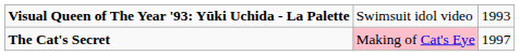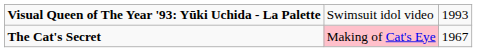 <table class="wikitable">
 <tr>
 <td><strong>Visual Queen of The Year '93: Yūki Uchida - La Palette</strong></td>
 <td>Swimsuit idol video</td>
 <td>1993</td>
 </tr>
 <tr>
 <td><strong>The Cat's Secret</strong></td>
 <td style="background: pink;">Making of <a href='#'>Cat's Eye</a></td>
-<td>1997</td>
+<td>1967</td>
 </tr>
 </table>
